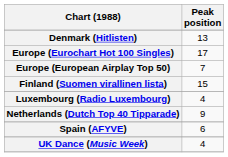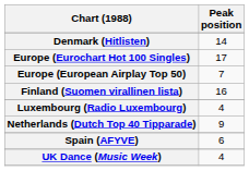 <table class="wikitable sortable plainrowheaders" style="text-align:center">
 <tr>
 <th scope="col">Chart (1988)</th>
 <th scope="col">Peak<br>position</th>
 </tr>
 <tr>
 </tr>
 <tr>
 </tr>
 <tr>
 <th scope="row">Denmark (<a href='#'>Hitlisten</a>)</th>
-<td>13</td>
+<td>14</td>
 </tr>
 <tr>
 <th scope="row">Europe (<a href='#'>Eurochart Hot 100 Singles</a>)</th>
 <td>17</td>
 </tr>
 <tr>
 <th scope="row">Europe (European Airplay Top 50)</th>
 <td style="text-align:center;">7</td>
 </tr>
 <tr>
 <th scope="row">Finland (<a href='#'>Suomen virallinen lista</a>)</th>
-<td>15</td>
+<td>16</td>
 </tr>
 <tr>
 </tr>
 <tr>
 <th scope="row">Luxembourg (<a href='#'>Radio Luxembourg</a>)</th>
 <td align="center">4</td>
 </tr>
 <tr>
 <th scope="row">Netherlands (<a href='#'>Dutch Top 40 Tipparade</a>)</th>
 <td>9</td>
 </tr>
 <tr>
 </tr>
 <tr>
 </tr>
 <tr>
 <th scope="row">Spain (<a href='#'>AFYVE</a>)</th>
 <td>6</td>
 </tr>
 <tr>
 </tr>
 <tr>
 </tr>
 <tr>
 <th scope="row"><a href='#'>UK Dance</a> (<em><a href='#'>Music Week</a></em>)</th>
 <td align="center">4</td>
 </tr>
 <tr>
 </tr>
 </table>
